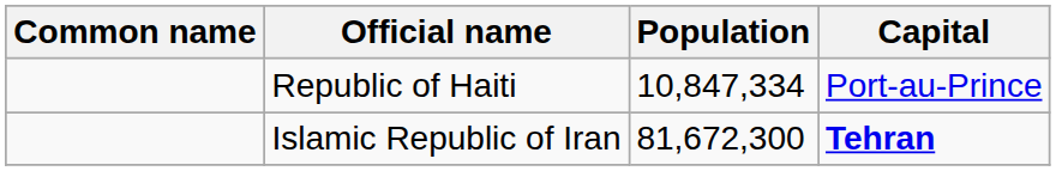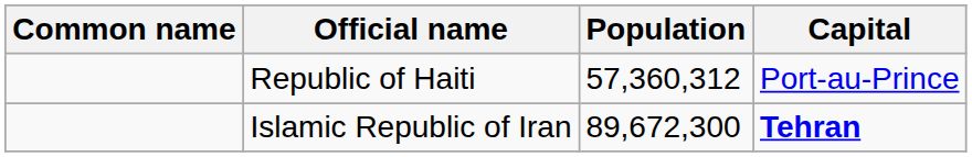 <table class="wikitable">
 <tr>
 <th>Common name</th>
 <th>Official name</th>
 <th>Population</th>
 <th>Capital</th>
 </tr>
 <tr>
 <td></td>
 <td>Republic of Haiti</td>
-<td>10,847,334</td>
+<td>57,360,312</td>
 <td><a href='#'>Port-au-Prince</a></td>
 </tr>
 <tr>
 <td></td>
 <td>Islamic Republic of Iran</td>
-<td>81,672,300</td>
+<td>89,672,300</td>
 <td><strong><a href='#'>Tehran</a></strong></td>
 </tr>
 </table>
